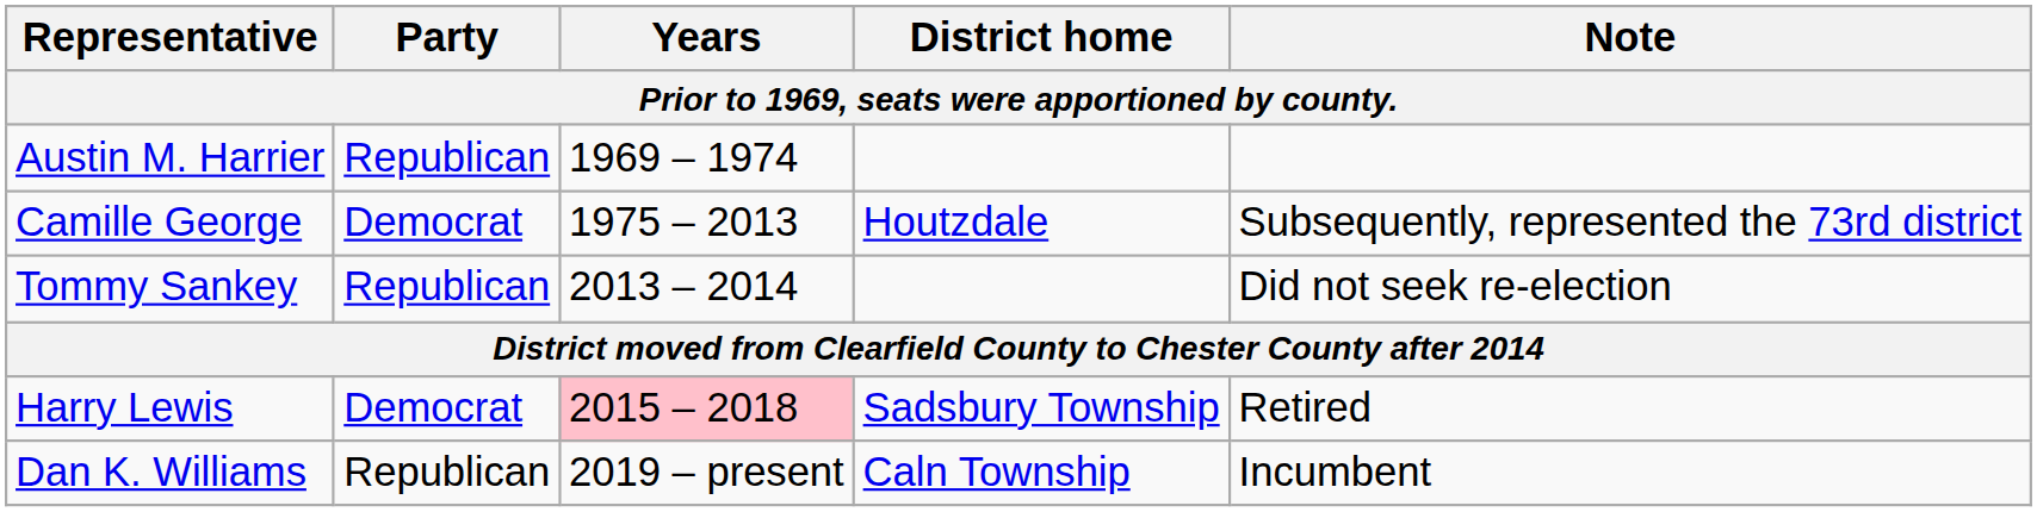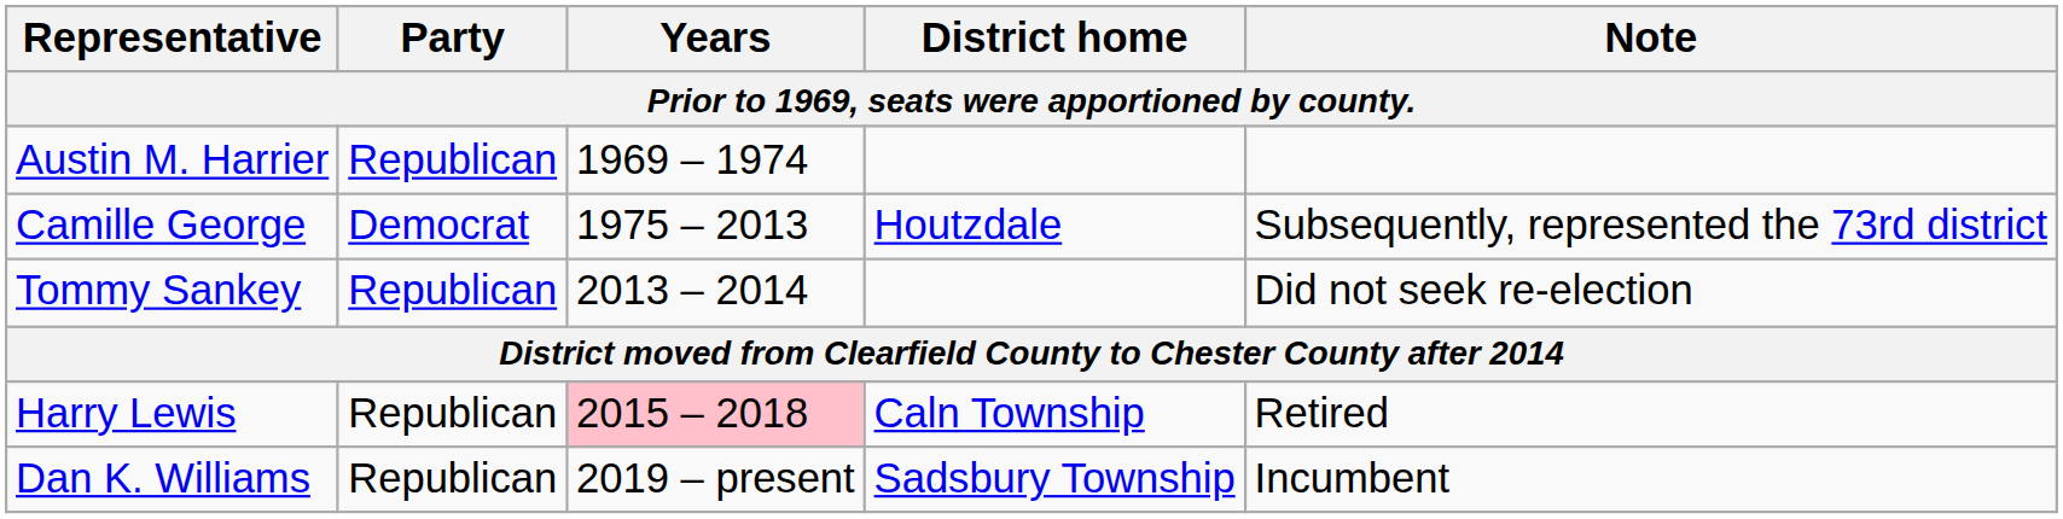 <table class=wikitable>
 <tr valign=bottom>
 <th>Representative</th>
 <th>Party</th>
 <th>Years</th>
 <th>District home</th>
 <th>Note</th>
 </tr>
 <tr>
 <th colspan=5 style="font-size: 80%;"><em>Prior to 1969, seats were apportioned by county.</em></th>
 </tr>
 <tr>
 <td><a href='#'>Austin M. Harrier</a></td>
 <td><a href='#'>Republican</a></td>
 <td>1969 – 1974</td>
 <td></td>
 <td></td>
 </tr>
 <tr>
 <td><a href='#'>Camille George</a></td>
 <td><a href='#'>Democrat</a></td>
 <td>1975 – 2013</td>
 <td><a href='#'>Houtzdale</a></td>
 <td>Subsequently, represented the <a href='#'>73rd district</a></td>
 </tr>
 <tr>
 <td><a href='#'>Tommy Sankey</a></td>
 <td><a href='#'>Republican</a></td>
 <td>2013 – 2014</td>
 <td></td>
 <td>Did not seek re-election</td>
 </tr>
 <tr>
 <th colspan=5 style="font-size: 80%;"><em>District moved from Clearfield County to Chester County after 2014</em></th>
 </tr>
 <tr>
 <td><a href='#'>Harry Lewis</a></td>
-<td><a href='#'>Democrat</a></td>
+<td>Republican</td>
 <td style="background: pink;">2015 – 2018</td>
-<td><a href='#'>Sadsbury Township</a></td>
+<td><a href='#'>Caln Township</a></td>
 <td>Retired</td>
 </tr>
 <tr>
 <td><a href='#'>Dan K. Williams</a></td>
 <td>Republican</td>
 <td>2019 – present</td>
-<td><a href='#'>Caln Township</a></td>
+<td><a href='#'>Sadsbury Township</a></td>
 <td>Incumbent</td>
 </tr>
 </table>
